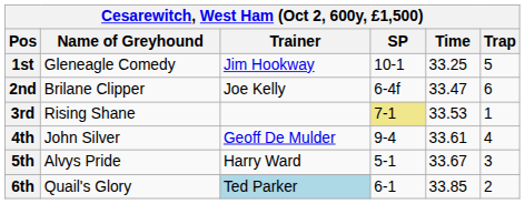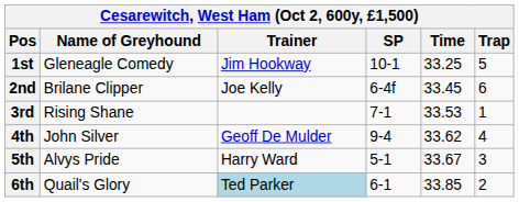 <table class="wikitable">
 <tr>
 <th colspan="6"><a href='#'>Cesarewitch</a>, <a href='#'>West Ham</a> (Oct 2, 600y, £1,500)</th>
 </tr>
 <tr>
 <th width=30>Pos</th>
 <th width=180>Name of Greyhound</th>
 <th width=150>Trainer</th>
 <th width=50>SP</th>
 <th width=50>Time</th>
 <th width=30>Trap</th>
 </tr>
 <tr>
 <th>1st</th>
 <td>Gleneagle Comedy</td>
 <td><a href='#'>Jim Hookway</a></td>
 <td>10-1</td>
 <td>33.25</td>
 <td>5</td>
 </tr>
 <tr>
 <th>2nd</th>
 <td>Brilane Clipper</td>
 <td>Joe Kelly</td>
 <td>6-4f</td>
-<td>33.47</td>
+<td>33.45</td>
 <td>6</td>
 </tr>
 <tr>
 <th>3rd</th>
 <td>Rising Shane</td>
 <td></td>
-<td style="background: khaki;">7-1</td>
+<td>7-1</td>
 <td>33.53</td>
 <td>1</td>
 </tr>
 <tr>
 <th>4th</th>
 <td>John Silver</td>
 <td><a href='#'>Geoff De Mulder</a></td>
 <td>9-4</td>
-<td>33.61</td>
+<td>33.62</td>
 <td>4</td>
 </tr>
 <tr>
 <th>5th</th>
 <td>Alvys Pride</td>
 <td>Harry Ward</td>
 <td>5-1</td>
 <td>33.67</td>
 <td>3</td>
 </tr>
 <tr>
 <th>6th</th>
 <td>Quail's Glory</td>
 <td style="background: lightblue;">Ted Parker</td>
 <td>6-1</td>
 <td>33.85</td>
 <td>2</td>
 </tr>
 </table>
